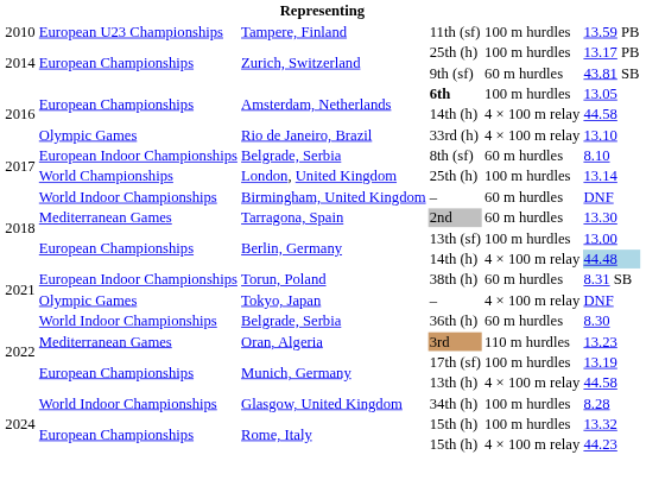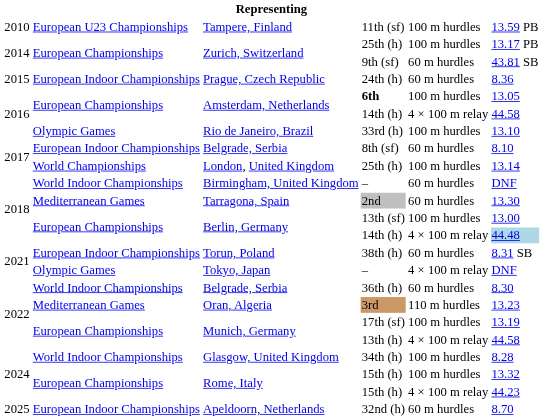 <table>
 <tr>
 <th colspan="6">Representing </th>
 </tr>
 <tr>
 <td>2010</td>
 <td><a href='#'>European U23 Championships</a></td>
 <td><a href='#'>Tampere, Finland</a></td>
 <td>11th (sf)</td>
 <td>100 m hurdles</td>
 <td><a href='#'>13.59</a> PB</td>
 </tr>
 <tr>
 <td rowspan=2>2014</td>
 <td rowspan=2><a href='#'>European Championships</a></td>
 <td rowspan=2><a href='#'>Zurich, Switzerland</a></td>
 <td>25th (h)</td>
 <td>100 m hurdles</td>
 <td><a href='#'>13.17</a> PB</td>
 </tr>
 <tr>
 <td>9th (sf)</td>
 <td>60 m hurdles</td>
 <td><a href='#'>43.81</a> SB</td>
 </tr>
 <tr>
+<td>2015</td>
+<td><a href='#'>European Indoor Championships</a></td>
+<td><a href='#'>Prague, Czech Republic</a></td>
+<td>24th (h)</td>
+<td>60 m hurdles</td>
+<td><a href='#'>8.36</a></td>
+</tr>
+<tr>
 <td rowspan=3>2016</td>
 <td rowspan=2><a href='#'>European Championships</a></td>
 <td rowspan=2><a href='#'>Amsterdam, Netherlands</a></td>
 <td><strong>6th</strong></td>
 <td>100 m hurdles</td>
 <td><a href='#'>13.05</a></td>
 </tr>
 <tr>
 <td>14th (h)</td>
 <td>4 × 100 m relay</td>
 <td><a href='#'>44.58</a></td>
 </tr>
 <tr>
 <td><a href='#'>Olympic Games</a></td>
 <td><a href='#'>Rio de Janeiro, Brazil</a></td>
 <td>33rd (h)</td>
-<td>4 × 100 m relay</td>
+<td>100 m hurdles</td>
 <td><a href='#'>13.10</a></td>
 </tr>
 <tr>
 <td rowspan=2>2017</td>
 <td><a href='#'>European Indoor Championships</a></td>
 <td><a href='#'>Belgrade, Serbia</a></td>
 <td>8th (sf)</td>
 <td>60 m hurdles</td>
 <td><a href='#'>8.10</a></td>
 </tr>
 <tr>
 <td><a href='#'>World Championships</a></td>
 <td><a href='#'>London</a>, <a href='#'>United Kingdom</a></td>
 <td>25th (h)</td>
 <td>100 m hurdles</td>
 <td><a href='#'>13.14</a></td>
 </tr>
 <tr>
 <td rowspan=4>2018</td>
 <td><a href='#'>World Indoor Championships</a></td>
 <td><a href='#'>Birmingham, United Kingdom</a></td>
 <td>–</td>
 <td>60 m hurdles</td>
 <td><a href='#'>DNF</a></td>
 </tr>
 <tr>
 <td><a href='#'>Mediterranean Games</a></td>
 <td><a href='#'>Tarragona, Spain</a></td>
 <td bgcolor=silver>2nd</td>
 <td>60 m hurdles</td>
 <td><a href='#'>13.30</a></td>
 </tr>
 <tr>
 <td rowspan=2><a href='#'>European Championships</a></td>
 <td rowspan=2><a href='#'>Berlin, Germany</a></td>
 <td>13th (sf)</td>
 <td>100 m hurdles</td>
 <td><a href='#'>13.00</a></td>
 </tr>
 <tr>
 <td>14th (h)</td>
 <td>4 × 100 m relay</td>
 <td style="background: lightblue;"><a href='#'>44.48</a></td>
 </tr>
 <tr>
 <td rowspan=2>2021</td>
 <td><a href='#'>European Indoor Championships</a></td>
 <td><a href='#'>Torun, Poland</a></td>
 <td>38th (h)</td>
 <td>60 m hurdles</td>
 <td><a href='#'>8.31</a> SB</td>
 </tr>
 <tr>
 <td><a href='#'>Olympic Games</a></td>
 <td><a href='#'>Tokyo, Japan</a></td>
 <td>–</td>
 <td>4 × 100 m relay</td>
 <td><a href='#'>DNF</a></td>
 </tr>
 <tr>
 <td rowspan=4>2022</td>
 <td><a href='#'>World Indoor Championships</a></td>
 <td><a href='#'>Belgrade, Serbia</a></td>
 <td>36th (h)</td>
 <td>60 m hurdles</td>
 <td><a href='#'>8.30</a></td>
 </tr>
 <tr>
 <td><a href='#'>Mediterranean Games</a></td>
 <td><a href='#'>Oran, Algeria</a></td>
 <td bgcolor=cc9966>3rd</td>
 <td>110 m hurdles</td>
 <td><a href='#'>13.23</a></td>
 </tr>
 <tr>
 <td rowspan=2><a href='#'>European Championships</a></td>
 <td rowspan=2><a href='#'>Munich, Germany</a></td>
 <td>17th (sf)</td>
 <td>100 m hurdles</td>
 <td><a href='#'>13.19</a></td>
 </tr>
 <tr>
 <td>13th (h)</td>
 <td>4 × 100 m relay</td>
 <td><a href='#'>44.58</a></td>
 </tr>
 <tr>
 <td rowspan=3>2024</td>
 <td><a href='#'>World Indoor Championships</a></td>
 <td><a href='#'>Glasgow, United Kingdom</a></td>
 <td>34th (h)</td>
 <td>100 m hurdles</td>
 <td><a href='#'>8.28</a></td>
 </tr>
 <tr>
 <td rowspan=2><a href='#'>European Championships</a></td>
 <td rowspan=2><a href='#'>Rome, Italy</a></td>
 <td>15th (h)</td>
 <td>100 m hurdles</td>
 <td><a href='#'>13.32</a></td>
 </tr>
 <tr>
 <td>15th (h)</td>
 <td>4 × 100 m relay</td>
 <td><a href='#'>44.23</a></td>
 </tr>
+<tr>
+<td>2025</td>
+<td><a href='#'>European  Indoor Championships</a></td>
+<td><a href='#'>Apeldoorn, Netherlands</a></td>
+<td>32nd (h)</td>
+<td>60 m hurdles</td>
+<td><a href='#'>8.70</a></td>
+</tr>
 </table>
